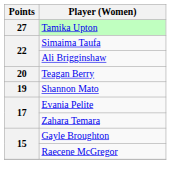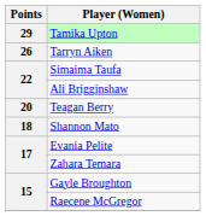 <table class="wikitable" style="text-align:left;">
 <tr>
 <th width="50">Points</th>
 <th width="200">Player (Women)</th>
 </tr>
 <tr>
-<th>27</th>
+<th>29</th>
 <td style="background:#C0FFC0"> <a href='#'>Tamika Upton</a></td>
+</tr>
+<tr>
+<th>26</th>
+<td> <a href='#'>Tarryn Aiken</a></td>
 </tr>
 <tr>
 <th rowspan="2">22</th>
 <td> <a href='#'>Simaima Taufa</a></td>
 </tr>
 <tr>
 <td> <a href='#'>Ali Brigginshaw</a></td>
 </tr>
 <tr>
 <th>20</th>
 <td> <a href='#'>Teagan Berry</a></td>
 </tr>
 <tr>
-<th>19</th>
+<th>18</th>
 <td> <a href='#'>Shannon Mato</a></td>
 </tr>
 <tr>
 <th rowspan="2">17</th>
 <td> <a href='#'>Evania Pelite</a></td>
 </tr>
 <tr>
 <td> <a href='#'>Zahara Temara</a></td>
 </tr>
 <tr>
 <th rowspan="2">15</th>
 <td> <a href='#'>Gayle Broughton</a></td>
 </tr>
 <tr>
 <td> <a href='#'>Raecene McGregor</a></td>
 </tr>
 <tr>
 </tr>
 </table>
